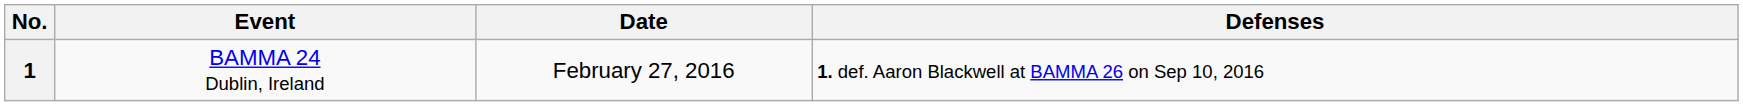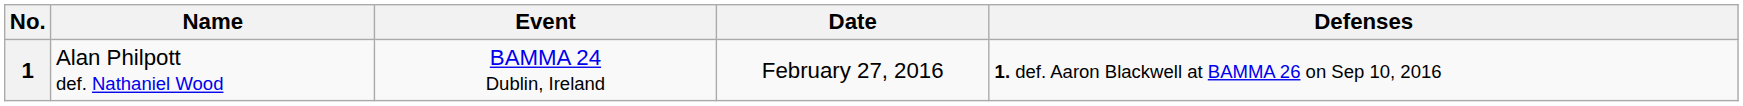 <table class="wikitable">
 <tr>
 <th width=1%>No.</th>
+<th width=19%>Name</th>
 <th width=20%>Event</th>
 <th width=16%>Date</th>
 <th width=44%>Defenses</th>
 </tr>
 <tr>
 <th>1</th>
+<td align=left> Alan Philpott<br><small>def. <a href='#'>Nathaniel Wood</a></small></td>
 <td align=center><a href='#'>BAMMA 24</a><br><small>Dublin, Ireland</small></td>
 <td align=center>February 27, 2016</td>
 <td><small><strong>1.</strong> def. Aaron Blackwell at <a href='#'>BAMMA 26</a> on Sep 10, 2016</small></td>
 </tr>
 </table>
